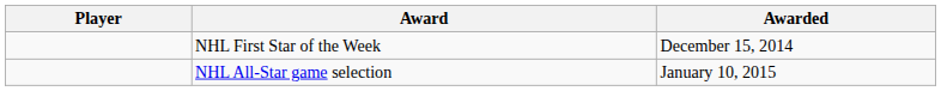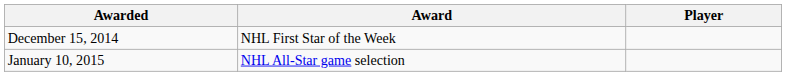 <table class="wikitable sortable" style="width:100%;">
 <tr>
+<th style="width:30%;" data-sort-type="date">Awarded</th>
+<th style="width:50%;">Award</th>
 <th style="width:20%;">Player</th>
-<th style="width:50%;">Award</th>
-<th style="width:30%;" data-sort-type="date">Awarded</th>
 </tr>
 <tr>
+<td>December 15, 2014</td>
+<td>NHL First Star of the Week</td>
 <td></td>
-<td>NHL First Star of the Week</td>
-<td>December 15, 2014</td>
 </tr>
 <tr>
+<td>January 10, 2015</td>
+<td><a href='#'>NHL All-Star game</a> selection</td>
 <td></td>
-<td><a href='#'>NHL All-Star game</a> selection</td>
-<td>January 10, 2015</td>
 </tr>
 </table>
